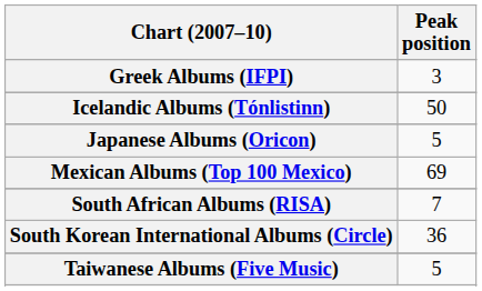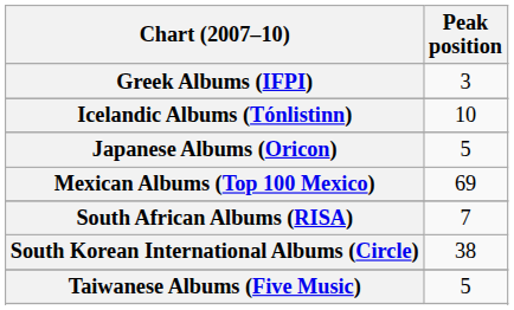 <table class="wikitable plainrowheaders sortable" style="text-align:center;">
 <tr>
 <th scope="col">Chart (2007–10)</th>
 <th scope="col">Peak<br>position</th>
 </tr>
 <tr>
 </tr>
 <tr>
 </tr>
 <tr>
 </tr>
 <tr>
 </tr>
 <tr>
 </tr>
 <tr>
 </tr>
 <tr>
 </tr>
 <tr>
 </tr>
 <tr>
 </tr>
 <tr>
 </tr>
 <tr>
 <th scope="row">Greek Albums (<a href='#'>IFPI</a>)</th>
 <td>3</td>
 </tr>
 <tr>
 </tr>
 <tr>
 <th scope="row">Icelandic Albums (<a href='#'>Tónlistinn</a>)</th>
-<td>50</td>
+<td>10</td>
 </tr>
 <tr>
 </tr>
 <tr>
 </tr>
 <tr>
 <th scope="row">Japanese Albums (<a href='#'>Oricon</a>)</th>
 <td>5</td>
 </tr>
 <tr>
 <th scope="row">Mexican Albums (<a href='#'>Top 100 Mexico</a>)</th>
 <td>69</td>
 </tr>
 <tr>
 </tr>
 <tr>
 </tr>
 <tr>
 </tr>
 <tr>
 </tr>
 <tr>
 <th scope="row">South African Albums (<a href='#'>RISA</a>)</th>
 <td>7</td>
 </tr>
 <tr>
 <th scope="row">South Korean International Albums (<a href='#'>Circle</a>)</th>
-<td>36</td>
+<td>38</td>
 </tr>
 <tr>
 </tr>
 <tr>
 </tr>
 <tr>
 </tr>
 <tr>
 <th scope="row">Taiwanese Albums (<a href='#'>Five Music</a>)</th>
 <td>5</td>
 </tr>
 <tr>
 </tr>
 <tr>
 </tr>
 <tr>
 </tr>
 <tr>
 </tr>
 </table>
